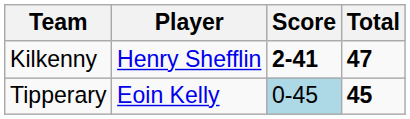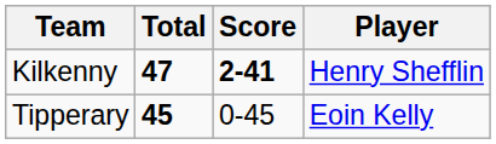 <table class="wikitable">
 <tr>
 <th>Team</th>
+<th>Total</th>
+<th>Score</th>
 <th>Player</th>
-<th>Score</th>
-<th>Total</th>
 </tr>
 <tr>
 <td>Kilkenny</td>
+<td><strong>47</strong></td>
+<td><strong>2-41</strong></td>
 <td><a href='#'>Henry Shefflin</a></td>
-<td><strong>2-41</strong></td>
-<td><strong>47</strong></td>
 </tr>
 <tr>
 <td>Tipperary</td>
+<td><strong>45</strong></td>
+<td>0-45</td>
 <td><a href='#'>Eoin Kelly</a></td>
-<td style="background: lightblue;">0-45</td>
-<td><strong>45</strong></td>
 </tr>
 </table>
